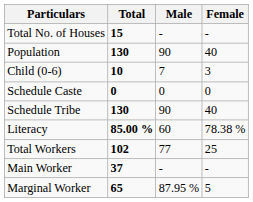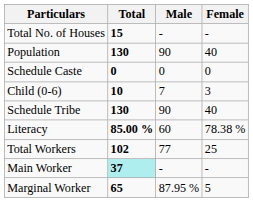 <table class="wikitable">
 <tr>
 <th>Particulars</th>
 <th>Total</th>
 <th>Male</th>
 <th>Female</th>
 </tr>
 <tr>
 <td>Total No. of Houses</td>
 <td><strong>15</strong></td>
 <td>-</td>
 <td>-</td>
 </tr>
 <tr>
 <td>Population</td>
 <td><strong>130</strong></td>
 <td>90</td>
 <td>40</td>
 </tr>
 <tr>
+<td>Schedule Caste</td>
+<td><strong>0</strong></td>
+<td>0</td>
+<td>0</td>
+</tr>
+<tr>
 <td>Child (0-6)</td>
 <td><strong>10</strong></td>
 <td>7</td>
 <td>3</td>
-</tr>
-<tr>
-<td>Schedule Caste</td>
-<td><strong>0</strong></td>
-<td>0</td>
-<td>0</td>
 </tr>
 <tr>
 <td>Schedule Tribe</td>
 <td><strong>130</strong></td>
 <td>90</td>
 <td>40</td>
 </tr>
 <tr>
 <td>Literacy</td>
 <td><strong>85.00 %</strong></td>
 <td>60</td>
 <td>78.38 %</td>
 </tr>
 <tr>
 <td>Total Workers</td>
 <td><strong>102</strong></td>
 <td>77</td>
 <td>25</td>
 </tr>
 <tr>
 <td>Main Worker</td>
-<td><strong>37</strong></td>
+<td style="background: paleturquoise;"><strong>37</strong></td>
 <td>-</td>
 <td>-</td>
 </tr>
 <tr>
 <td>Marginal Worker</td>
 <td><strong>65</strong></td>
 <td>87.95 %</td>
 <td>5</td>
 </tr>
 </table>
